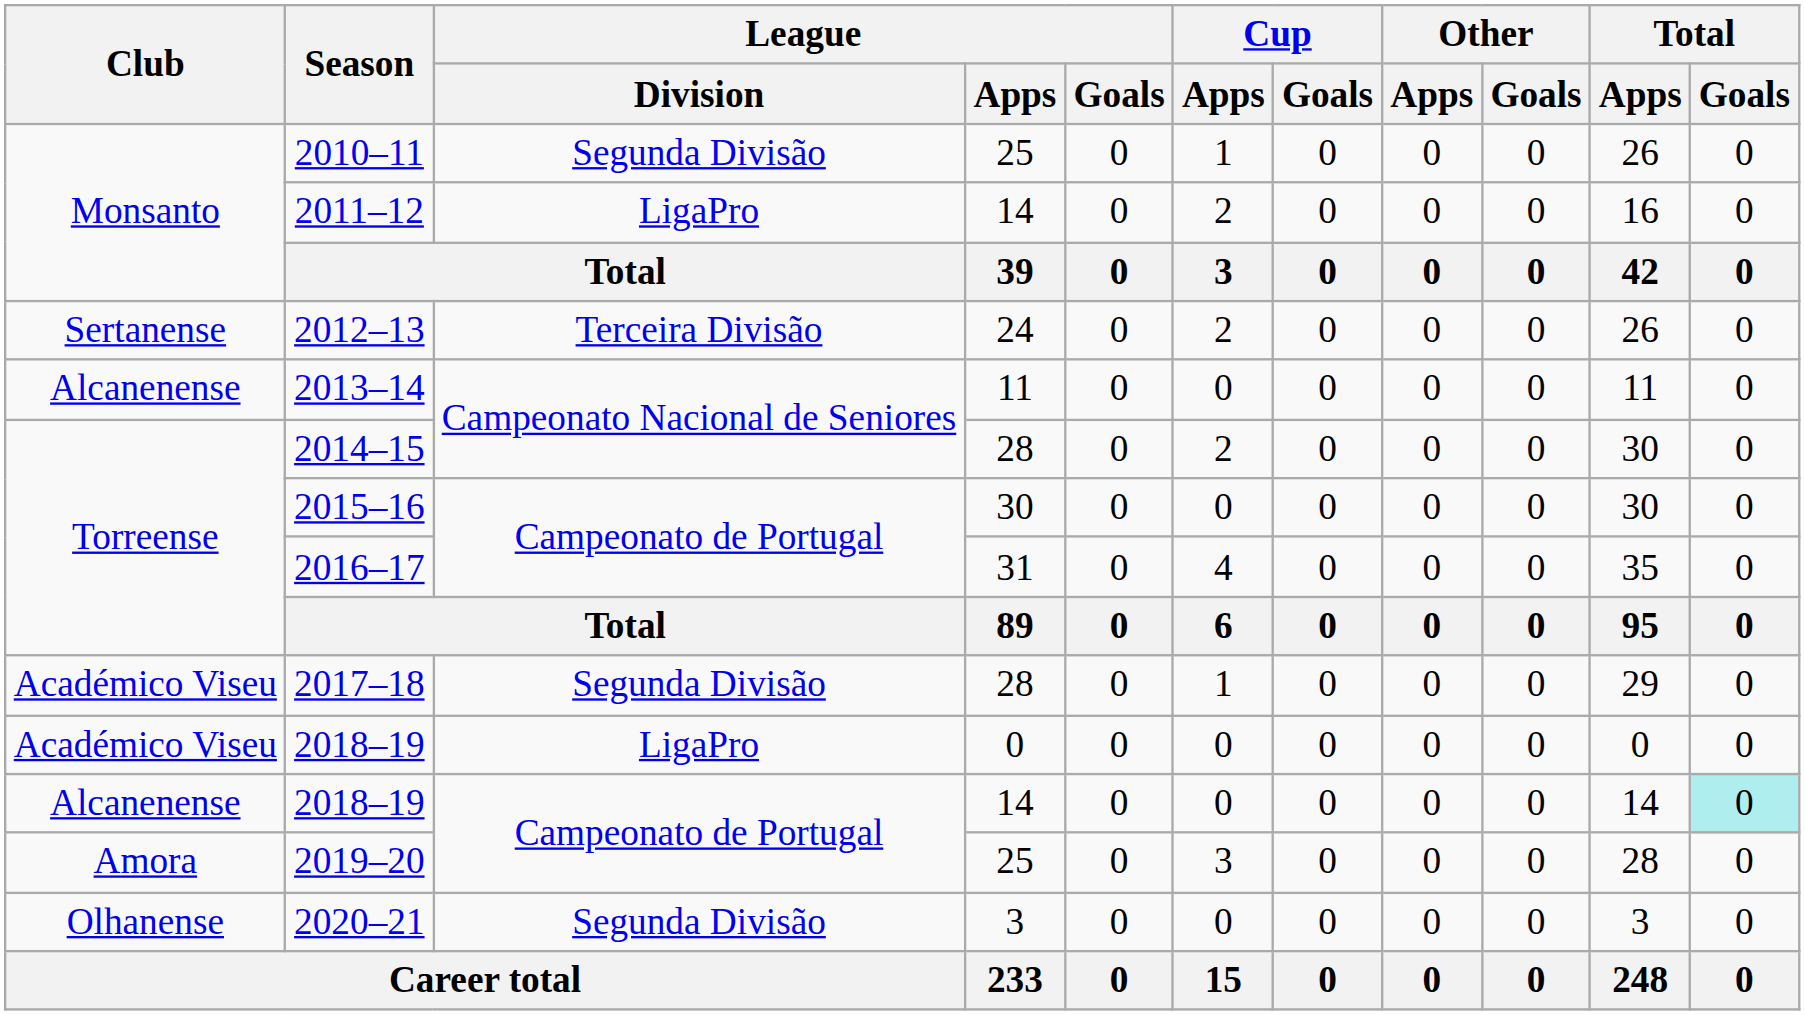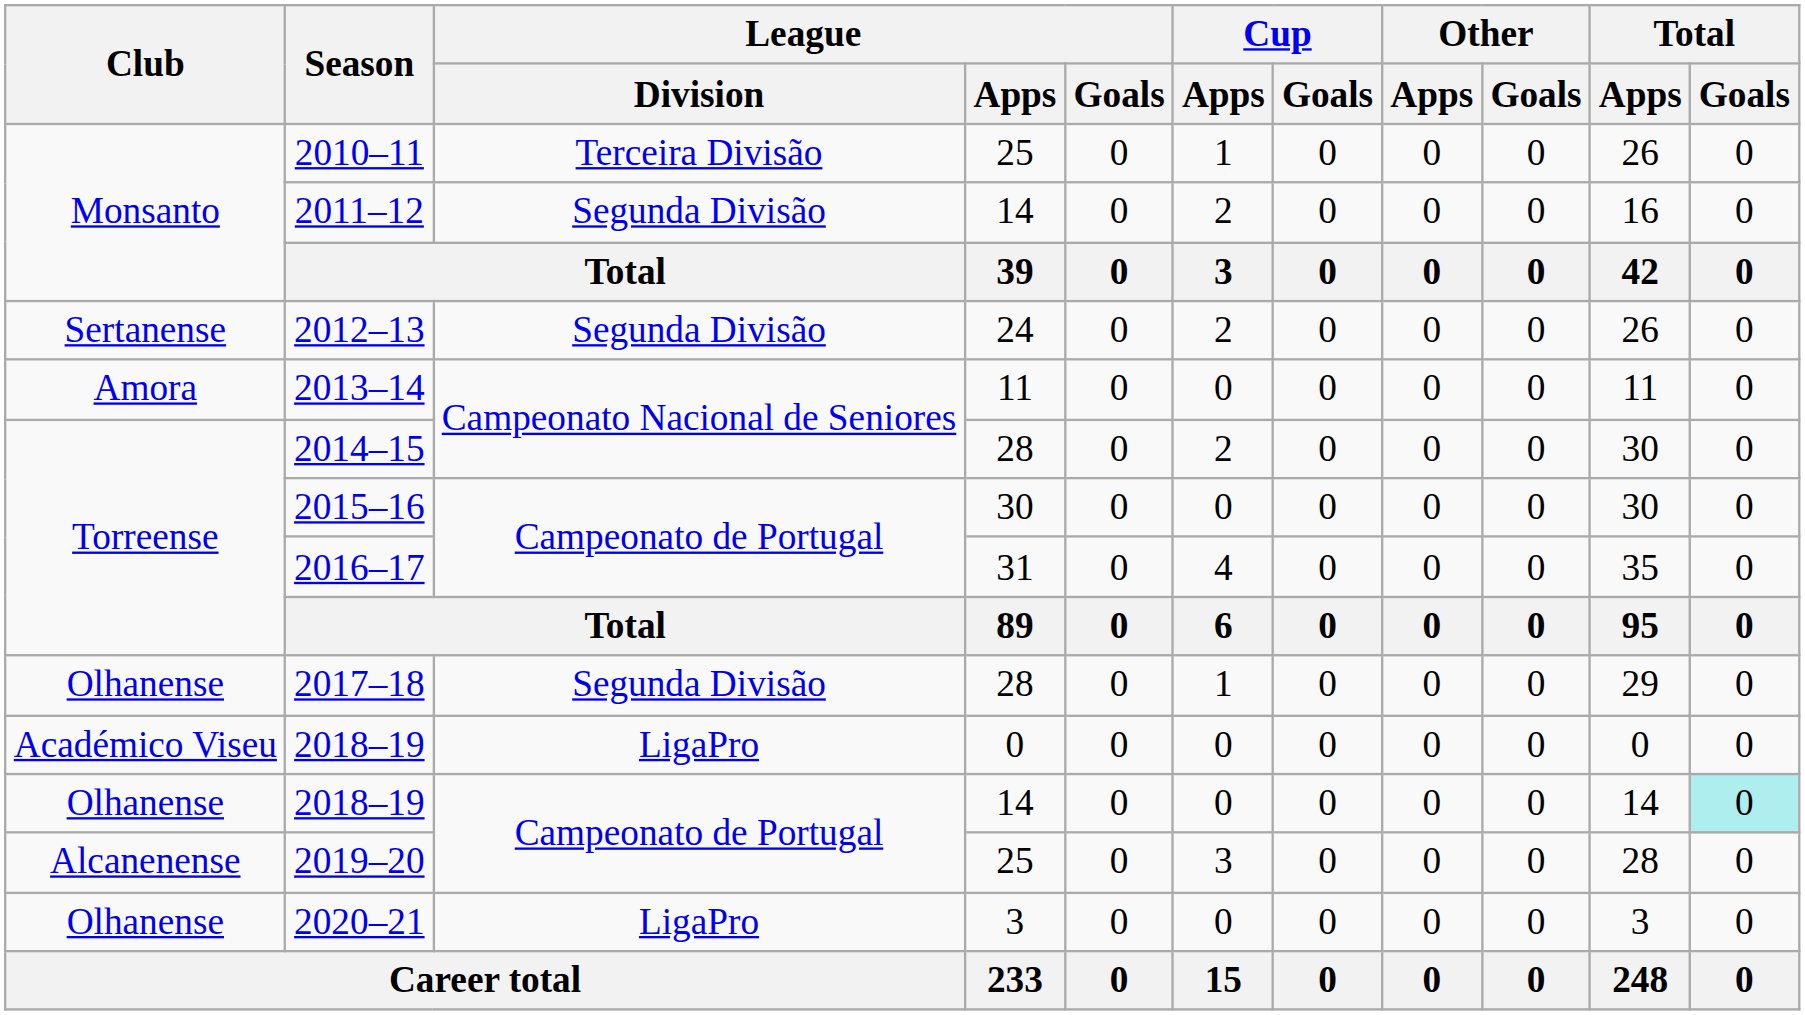 <table class="wikitable" style="text-align: center">
 <tr>
 <th rowspan="2">Club</th>
 <th rowspan="2">Season</th>
 <th colspan="3">League</th>
 <th colspan="2"><a href='#'>Cup</a></th>
 <th colspan="2">Other</th>
 <th colspan="2">Total</th>
 </tr>
 <tr>
 <th>Division</th>
 <th>Apps</th>
 <th>Goals</th>
 <th>Apps</th>
 <th>Goals</th>
 <th>Apps</th>
 <th>Goals</th>
 <th>Apps</th>
 <th>Goals</th>
 </tr>
 <tr>
 <td rowspan="3"><a href='#'>Monsanto</a></td>
 <td><a href='#'>2010–11</a></td>
-<td><a href='#'>Segunda Divisão</a></td>
+<td><a href='#'>Terceira Divisão</a></td>
 <td>25</td>
 <td>0</td>
 <td>1</td>
 <td>0</td>
 <td>0</td>
 <td>0</td>
 <td>26</td>
 <td>0</td>
 </tr>
 <tr>
 <td><a href='#'>2011–12</a></td>
-<td><a href='#'>LigaPro</a></td>
+<td><a href='#'>Segunda Divisão</a></td>
 <td>14</td>
 <td>0</td>
 <td>2</td>
 <td>0</td>
 <td>0</td>
 <td>0</td>
 <td>16</td>
 <td>0</td>
 </tr>
 <tr>
 <th colspan="2"><strong>Total</strong></th>
 <th>39</th>
 <th>0</th>
 <th>3</th>
 <th>0</th>
 <th>0</th>
 <th>0</th>
 <th>42</th>
 <th>0</th>
 </tr>
 <tr>
 <td><a href='#'>Sertanense</a></td>
 <td><a href='#'>2012–13</a></td>
-<td><a href='#'>Terceira Divisão</a></td>
+<td><a href='#'>Segunda Divisão</a></td>
 <td>24</td>
 <td>0</td>
 <td>2</td>
 <td>0</td>
 <td>0</td>
 <td>0</td>
 <td>26</td>
 <td>0</td>
 </tr>
 <tr>
-<td><a href='#'>Alcanenense</a></td>
+<td><a href='#'>Amora</a></td>
 <td><a href='#'>2013–14</a></td>
 <td rowspan="2"><a href='#'>Campeonato Nacional de Seniores</a></td>
 <td>11</td>
 <td>0</td>
 <td>0</td>
 <td>0</td>
 <td>0</td>
 <td>0</td>
 <td>11</td>
 <td>0</td>
 </tr>
 <tr>
 <td rowspan="4"><a href='#'>Torreense</a></td>
 <td><a href='#'>2014–15</a></td>
 <td>28</td>
 <td>0</td>
 <td>2</td>
 <td>0</td>
 <td>0</td>
 <td>0</td>
 <td>30</td>
 <td>0</td>
 </tr>
 <tr>
 <td><a href='#'>2015–16</a></td>
 <td rowspan="2"><a href='#'>Campeonato de Portugal</a></td>
 <td>30</td>
 <td>0</td>
 <td>0</td>
 <td>0</td>
 <td>0</td>
 <td>0</td>
 <td>30</td>
 <td>0</td>
 </tr>
 <tr>
 <td><a href='#'>2016–17</a></td>
 <td>31</td>
 <td>0</td>
 <td>4</td>
 <td>0</td>
 <td>0</td>
 <td>0</td>
 <td>35</td>
 <td>0</td>
 </tr>
 <tr>
 <th colspan="2"><strong>Total</strong></th>
 <th>89</th>
 <th>0</th>
 <th>6</th>
 <th>0</th>
 <th>0</th>
 <th>0</th>
 <th>95</th>
 <th>0</th>
 </tr>
 <tr>
-<td><a href='#'>Académico Viseu</a></td>
+<td><a href='#'>Olhanense</a></td>
 <td><a href='#'>2017–18</a></td>
 <td><a href='#'>Segunda Divisão</a></td>
 <td>28</td>
 <td>0</td>
 <td>1</td>
 <td>0</td>
 <td>0</td>
 <td>0</td>
 <td>29</td>
 <td>0</td>
 </tr>
 <tr>
 <td><a href='#'>Académico Viseu</a></td>
 <td><a href='#'>2018–19</a></td>
 <td><a href='#'>LigaPro</a></td>
 <td>0</td>
 <td>0</td>
 <td>0</td>
 <td>0</td>
 <td>0</td>
 <td>0</td>
 <td>0</td>
 <td>0</td>
 </tr>
 <tr>
-<td><a href='#'>Alcanenense</a></td>
+<td><a href='#'>Olhanense</a></td>
 <td><a href='#'>2018–19</a></td>
 <td rowspan="2"><a href='#'>Campeonato de Portugal</a></td>
 <td>14</td>
 <td>0</td>
 <td>0</td>
 <td>0</td>
 <td>0</td>
 <td>0</td>
 <td>14</td>
 <td style="background: paleturquoise;">0</td>
 </tr>
 <tr>
-<td><a href='#'>Amora</a></td>
+<td><a href='#'>Alcanenense</a></td>
 <td><a href='#'>2019–20</a></td>
 <td>25</td>
 <td>0</td>
 <td>3</td>
 <td>0</td>
 <td>0</td>
 <td>0</td>
 <td>28</td>
 <td>0</td>
 </tr>
 <tr>
 <td><a href='#'>Olhanense</a></td>
 <td><a href='#'>2020–21</a></td>
-<td><a href='#'>Segunda Divisão</a></td>
+<td><a href='#'>LigaPro</a></td>
 <td>3</td>
 <td>0</td>
 <td>0</td>
 <td>0</td>
 <td>0</td>
 <td>0</td>
 <td>3</td>
 <td>0</td>
 </tr>
 <tr>
 <th colspan="3"><strong>Career total</strong></th>
 <th>233</th>
 <th>0</th>
 <th>15</th>
 <th>0</th>
 <th>0</th>
 <th>0</th>
 <th>248</th>
 <th>0</th>
 </tr>
 </table>
